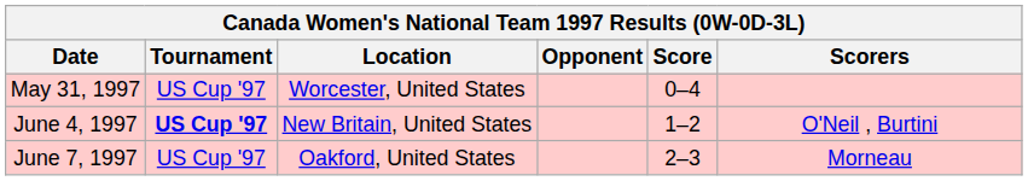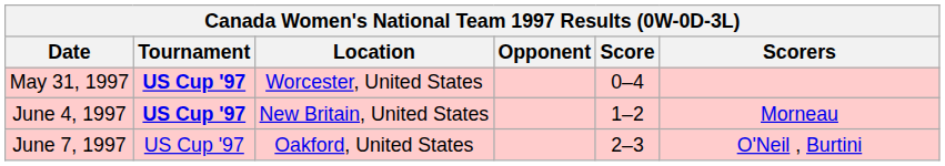 <table class="wikitable collapsible collapsed" style="font-size:90%">
 <tr>
 <th colspan="6"><strong>Canada Women's National Team 1997 Results (0W-0D-3L)</strong></th>
 </tr>
 <tr>
 <th>Date</th>
 <th>Tournament</th>
 <th>Location</th>
 <th>Opponent</th>
 <th>Score</th>
 <th width=30%>Scorers</th>
 </tr>
 <tr style="background:#fcc;">
 <td style="text-align: center;">May 31, 1997</td>
-<td style="text-align: center;"><a href='#'>US Cup '97</a></td>
+<td style="text-align: center;"><strong><a href='#'>US Cup '97</a></strong></td>
 <td style="text-align: center;"><a href='#'>Worcester</a>, United States</td>
 <td></td>
 <td style="text-align: center;">0–4</td>
 <td style="text-align: center;"></td>
 </tr>
 <tr style="background:#fcc;">
 <td style="text-align: center;">June 4, 1997</td>
 <td style="text-align: center;"><strong><a href='#'>US Cup '97</a></strong></td>
 <td style="text-align: center;"><a href='#'>New Britain</a>, United States</td>
 <td></td>
 <td style="text-align: center;">1–2</td>
-<td style="text-align: center;"><a href='#'>O'Neil</a> , <a href='#'>Burtini</a> </td>
+<td style="text-align: center;"><a href='#'>Morneau</a> </td>
 </tr>
 <tr style="background:#fcc;">
 <td style="text-align: center;">June 7, 1997</td>
 <td style="text-align: center;"><a href='#'>US Cup '97</a></td>
 <td style="text-align: center;"><a href='#'>Oakford</a>, United States</td>
 <td></td>
 <td style="text-align: center;">2–3</td>
-<td style="text-align: center;"><a href='#'>Morneau</a> </td>
+<td style="text-align: center;"><a href='#'>O'Neil</a> , <a href='#'>Burtini</a> </td>
 </tr>
 </table>
